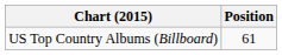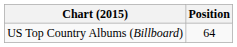 <table class="wikitable plainrowheaders">
 <tr>
 <th scope="col">Chart (2015)</th>
 <th scope="col">Position</th>
 </tr>
 <tr>
 <td>US Top Country Albums (<em>Billboard</em>)</td>
-<td style="text-align:center">61</td>
+<td style="text-align:center">64</td>
 </tr>
 </table>
